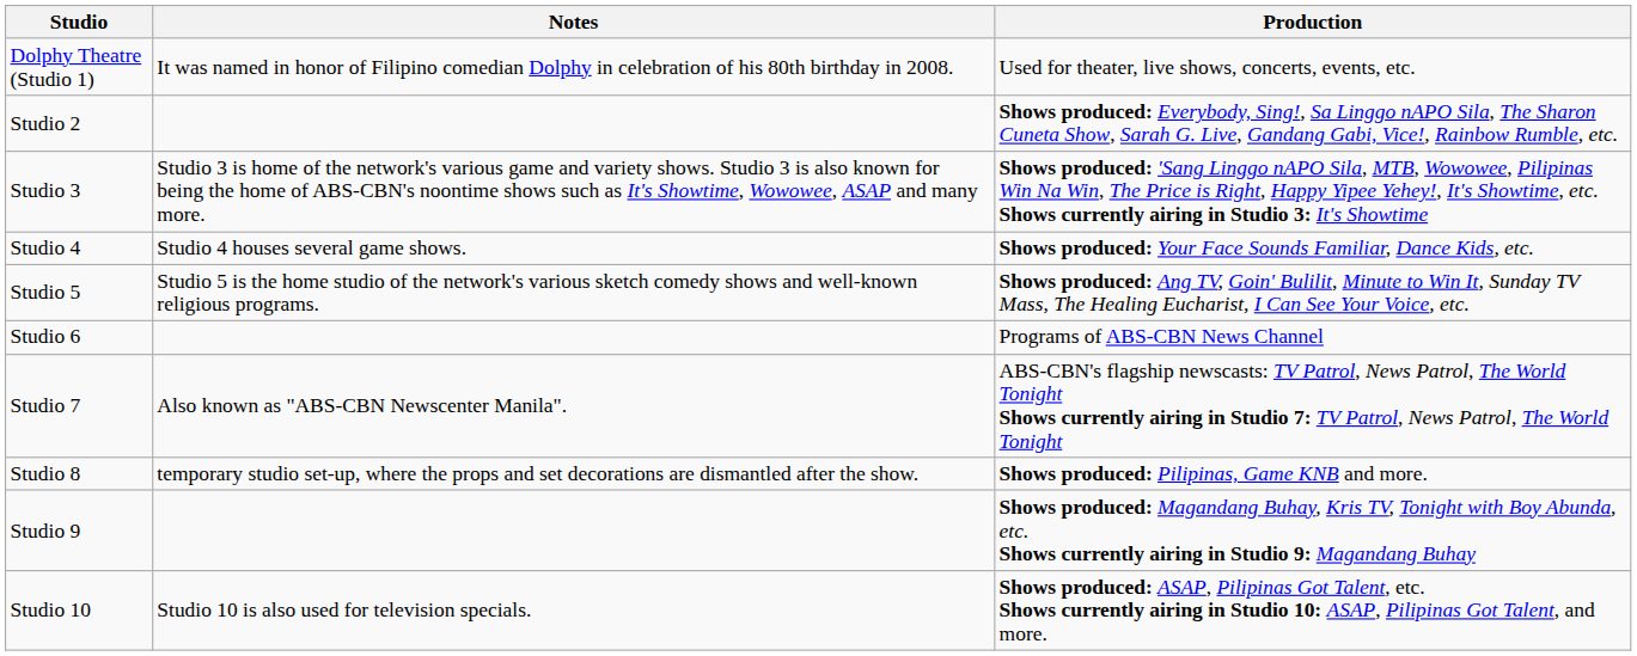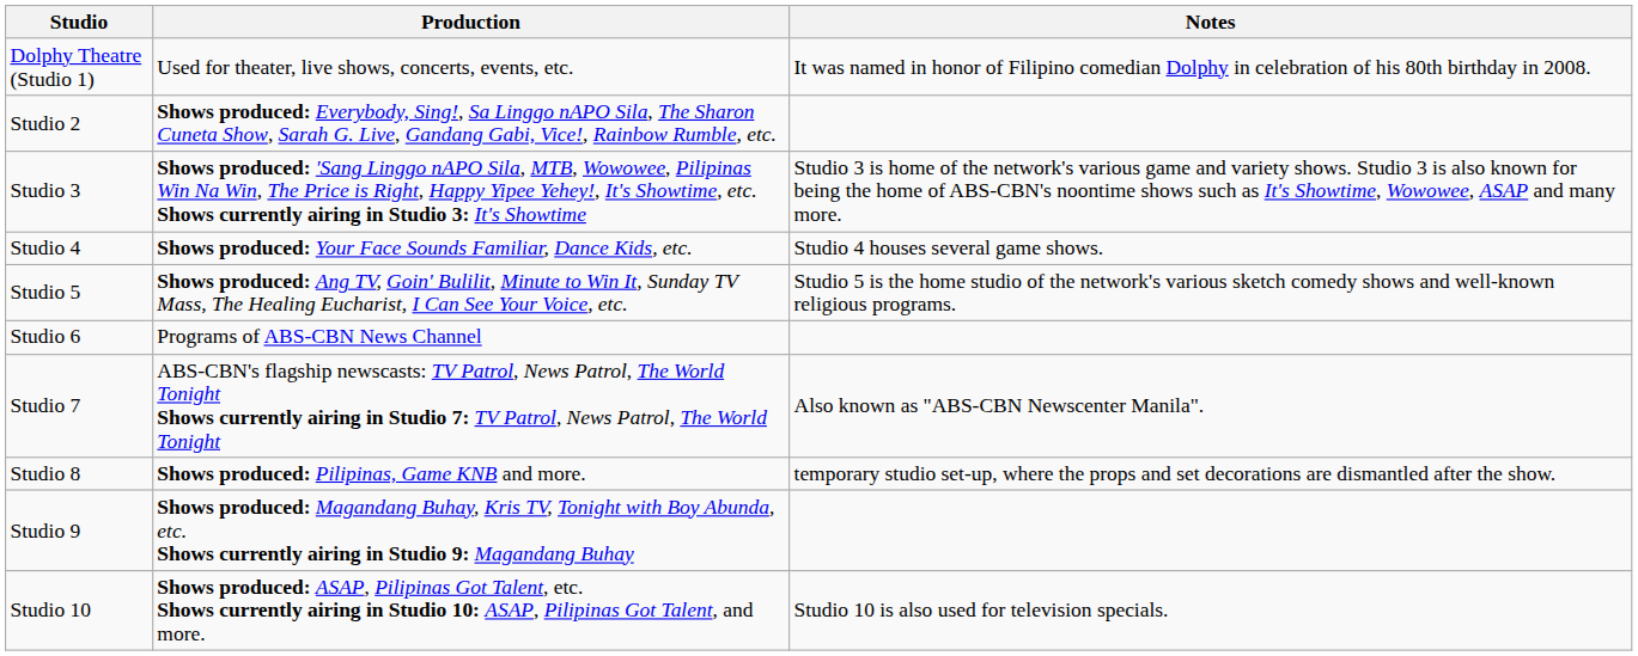 <table class="wikitable">
 <tr>
 <th>Studio</th>
+<th>Production</th>
 <th>Notes</th>
-<th>Production</th>
 </tr>
 <tr>
 <td><a href='#'>Dolphy Theatre</a> (Studio 1)</td>
+<td>Used for theater, live shows, concerts, events, etc.</td>
 <td>It was named in honor of Filipino comedian <a href='#'>Dolphy</a> in celebration of his 80th birthday in 2008.</td>
-<td>Used for theater, live shows, concerts, events, etc.</td>
 </tr>
 <tr>
 <td>Studio 2</td>
+<td><strong>Shows produced:</strong> <em><a href='#'>Everybody, Sing!</a>,</em> <em><a href='#'>Sa Linggo nAPO Sila</a></em>, <em><a href='#'>The Sharon Cuneta Show</a></em>, <em><a href='#'>Sarah G. Live</a></em>, <em><a href='#'>Gandang Gabi, Vice!</a>, <a href='#'>Rainbow Rumble</a>, etc.</em></td>
 <td></td>
-<td><strong>Shows produced:</strong> <em><a href='#'>Everybody, Sing!</a>,</em> <em><a href='#'>Sa Linggo nAPO Sila</a></em>, <em><a href='#'>The Sharon Cuneta Show</a></em>, <em><a href='#'>Sarah G. Live</a></em>, <em><a href='#'>Gandang Gabi, Vice!</a>, <a href='#'>Rainbow Rumble</a>, etc.</em></td>
 </tr>
 <tr>
 <td>Studio 3</td>
+<td><strong>Shows produced:</strong> <em><a href='#'>'Sang Linggo nAPO Sila</a></em>, <em><a href='#'>MTB</a></em>, <em><a href='#'>Wowowee</a></em>, <em><a href='#'>Pilipinas Win Na Win</a></em>, <em><a href='#'>The Price is Right</a></em>, <em><a href='#'>Happy Yipee Yehey!</a></em>, <em><a href='#'>It's Showtime</a></em>, <em>etc.</em><br><strong>Shows currently airing in Studio 3:</strong> <em><a href='#'>It's Showtime</a></em></td>
 <td>Studio 3 is home of the network's various game and variety shows. Studio 3 is also known for being the home of ABS-CBN's noontime shows such as <em><a href='#'>It's Showtime</a></em>, <em><a href='#'>Wowowee</a></em>, <em><a href='#'>ASAP</a></em> and many more.</td>
-<td><strong>Shows produced:</strong> <em><a href='#'>'Sang Linggo nAPO Sila</a></em>, <em><a href='#'>MTB</a></em>, <em><a href='#'>Wowowee</a></em>, <em><a href='#'>Pilipinas Win Na Win</a></em>, <em><a href='#'>The Price is Right</a></em>, <em><a href='#'>Happy Yipee Yehey!</a></em>, <em><a href='#'>It's Showtime</a></em>, <em>etc.</em><br><strong>Shows currently airing in Studio 3:</strong> <em><a href='#'>It's Showtime</a></em></td>
 </tr>
 <tr>
 <td>Studio 4</td>
+<td><strong>Shows produced:</strong> <em><a href='#'>Your Face Sounds Familiar</a>, <a href='#'>Dance Kids</a>, etc.</em></td>
 <td>Studio 4 houses several game shows.</td>
-<td><strong>Shows produced:</strong> <em><a href='#'>Your Face Sounds Familiar</a>, <a href='#'>Dance Kids</a>, etc.</em></td>
 </tr>
 <tr>
 <td>Studio 5</td>
+<td><strong>Shows produced:</strong> <em><a href='#'>Ang TV</a>, <a href='#'>Goin' Bulilit</a>, <a href='#'>Minute to Win It</a>, Sunday TV Mass, The Healing Eucharist, <a href='#'>I Can See Your Voice</a>, etc.</em></td>
 <td>Studio 5 is the home studio of the network's various sketch comedy shows and well-known religious programs.</td>
-<td><strong>Shows produced:</strong> <em><a href='#'>Ang TV</a>, <a href='#'>Goin' Bulilit</a>, <a href='#'>Minute to Win It</a>, Sunday TV Mass, The Healing Eucharist, <a href='#'>I Can See Your Voice</a>, etc.</em></td>
 </tr>
 <tr>
 <td>Studio 6</td>
+<td>Programs of <a href='#'>ABS-CBN News Channel</a></td>
 <td></td>
-<td>Programs of <a href='#'>ABS-CBN News Channel</a></td>
 </tr>
 <tr>
 <td>Studio 7</td>
+<td>ABS-CBN's flagship newscasts: <em><a href='#'>TV Patrol</a></em>, <em>News Patrol</em>, <em><a href='#'>The World Tonight</a></em><br><strong>Shows currently airing in Studio 7:</strong> <em><a href='#'>TV Patrol</a></em>, <em>News Patrol</em>, <em><a href='#'>The World Tonight</a></em></td>
 <td>Also known as "ABS-CBN Newscenter Manila".</td>
-<td>ABS-CBN's flagship newscasts: <em><a href='#'>TV Patrol</a></em>, <em>News Patrol</em>, <em><a href='#'>The World Tonight</a></em><br><strong>Shows currently airing in Studio 7:</strong> <em><a href='#'>TV Patrol</a></em>, <em>News Patrol</em>, <em><a href='#'>The World Tonight</a></em></td>
 </tr>
 <tr>
 <td>Studio 8</td>
+<td><strong>Shows produced:</strong> <em><a href='#'>Pilipinas, Game KNB</a></em> and more.</td>
 <td>temporary studio set-up, where the props and set decorations are dismantled after the show.</td>
-<td><strong>Shows produced:</strong> <em><a href='#'>Pilipinas, Game KNB</a></em> and more.</td>
 </tr>
 <tr>
 <td>Studio 9</td>
+<td><strong>Shows produced:</strong> <em><a href='#'>Magandang Buhay</a>, <a href='#'>Kris TV</a>, <a href='#'>Tonight with Boy Abunda</a>, etc.</em><br><strong>Shows currently airing in Studio 9:</strong> <em><a href='#'>Magandang Buhay</a></em></td>
 <td></td>
-<td><strong>Shows produced:</strong> <em><a href='#'>Magandang Buhay</a>, <a href='#'>Kris TV</a>, <a href='#'>Tonight with Boy Abunda</a>, etc.</em><br><strong>Shows currently airing in Studio 9:</strong> <em><a href='#'>Magandang Buhay</a></em></td>
 </tr>
 <tr>
 <td>Studio 10</td>
+<td><strong>Shows produced:</strong> <em><a href='#'>ASAP</a></em>, <em><a href='#'>Pilipinas Got Talent</a></em>, etc.<br><strong>Shows currently airing in Studio 10:</strong> <em><a href='#'>ASAP</a></em>, <em><a href='#'>Pilipinas Got Talent</a></em>, and more.</td>
 <td>Studio 10 is also used for television specials.</td>
-<td><strong>Shows produced:</strong> <em><a href='#'>ASAP</a></em>, <em><a href='#'>Pilipinas Got Talent</a></em>, etc.<br><strong>Shows currently airing in Studio 10:</strong> <em><a href='#'>ASAP</a></em>, <em><a href='#'>Pilipinas Got Talent</a></em>, and more.</td>
 </tr>
 </table>
